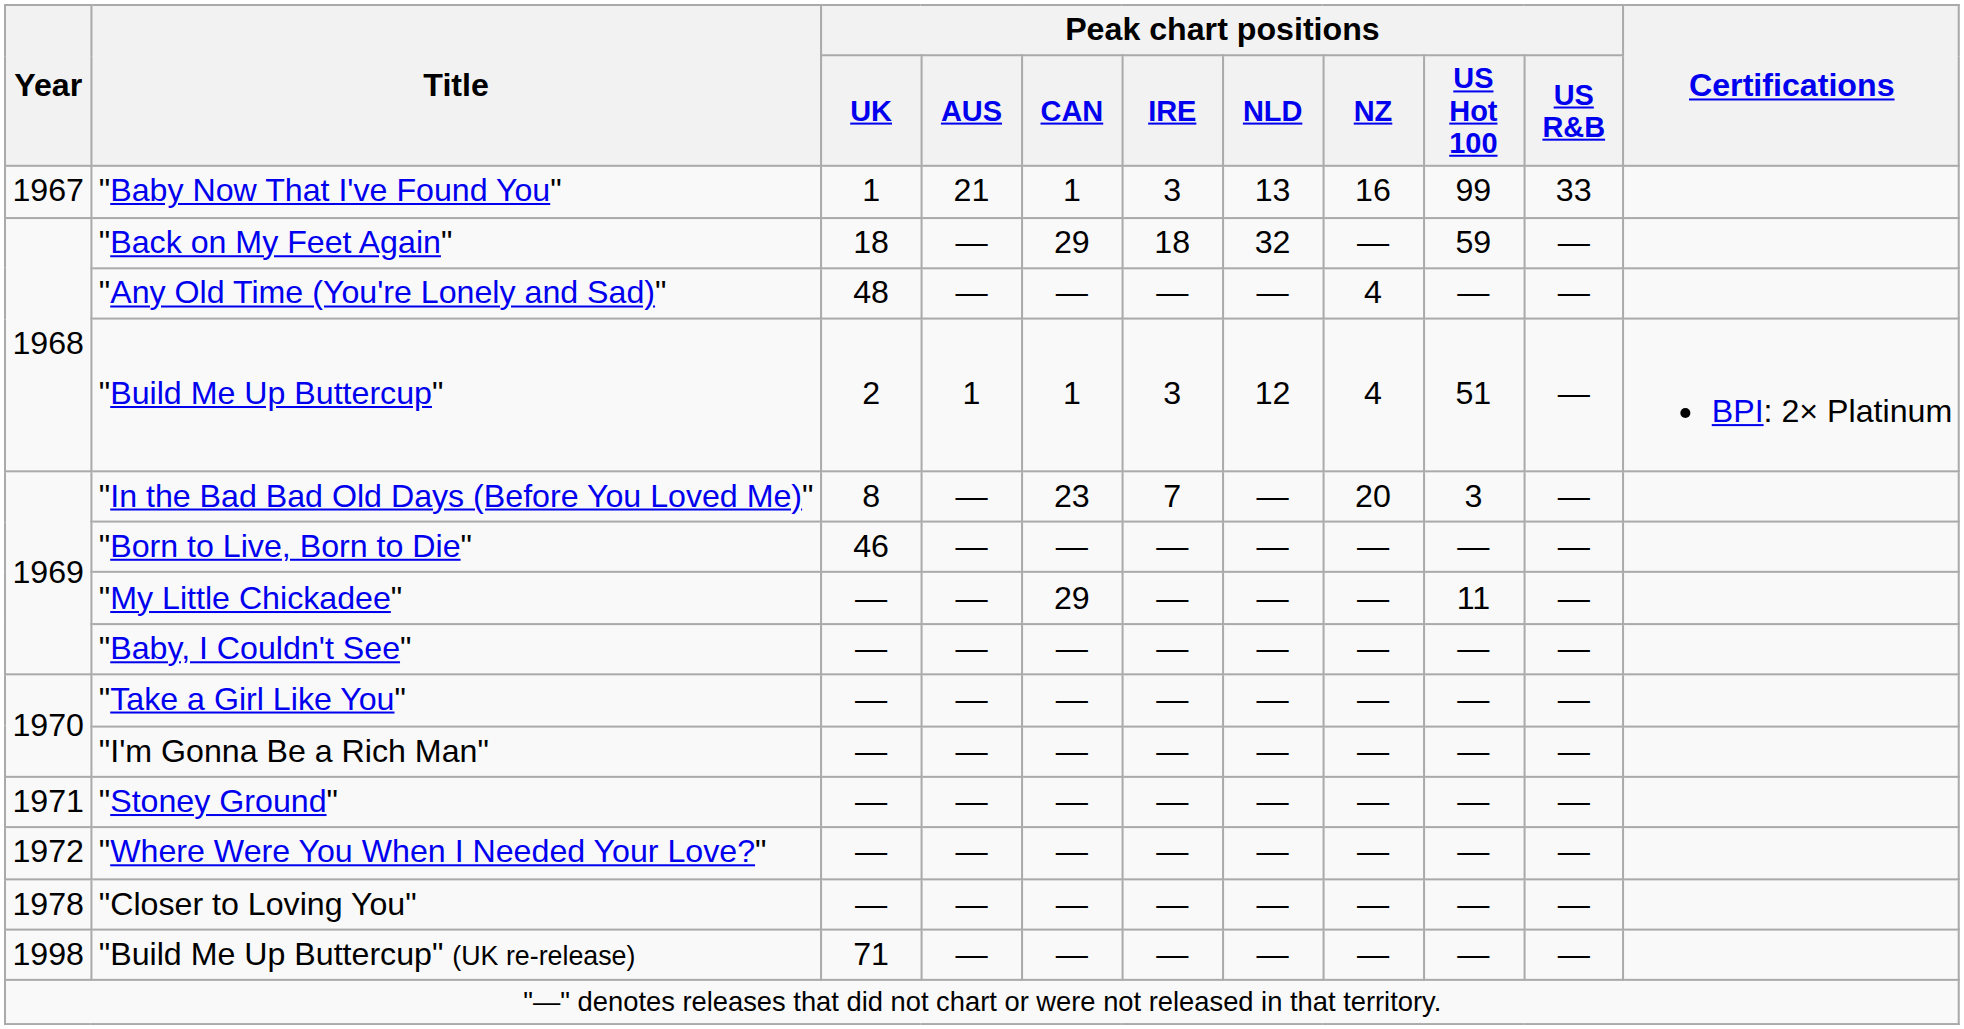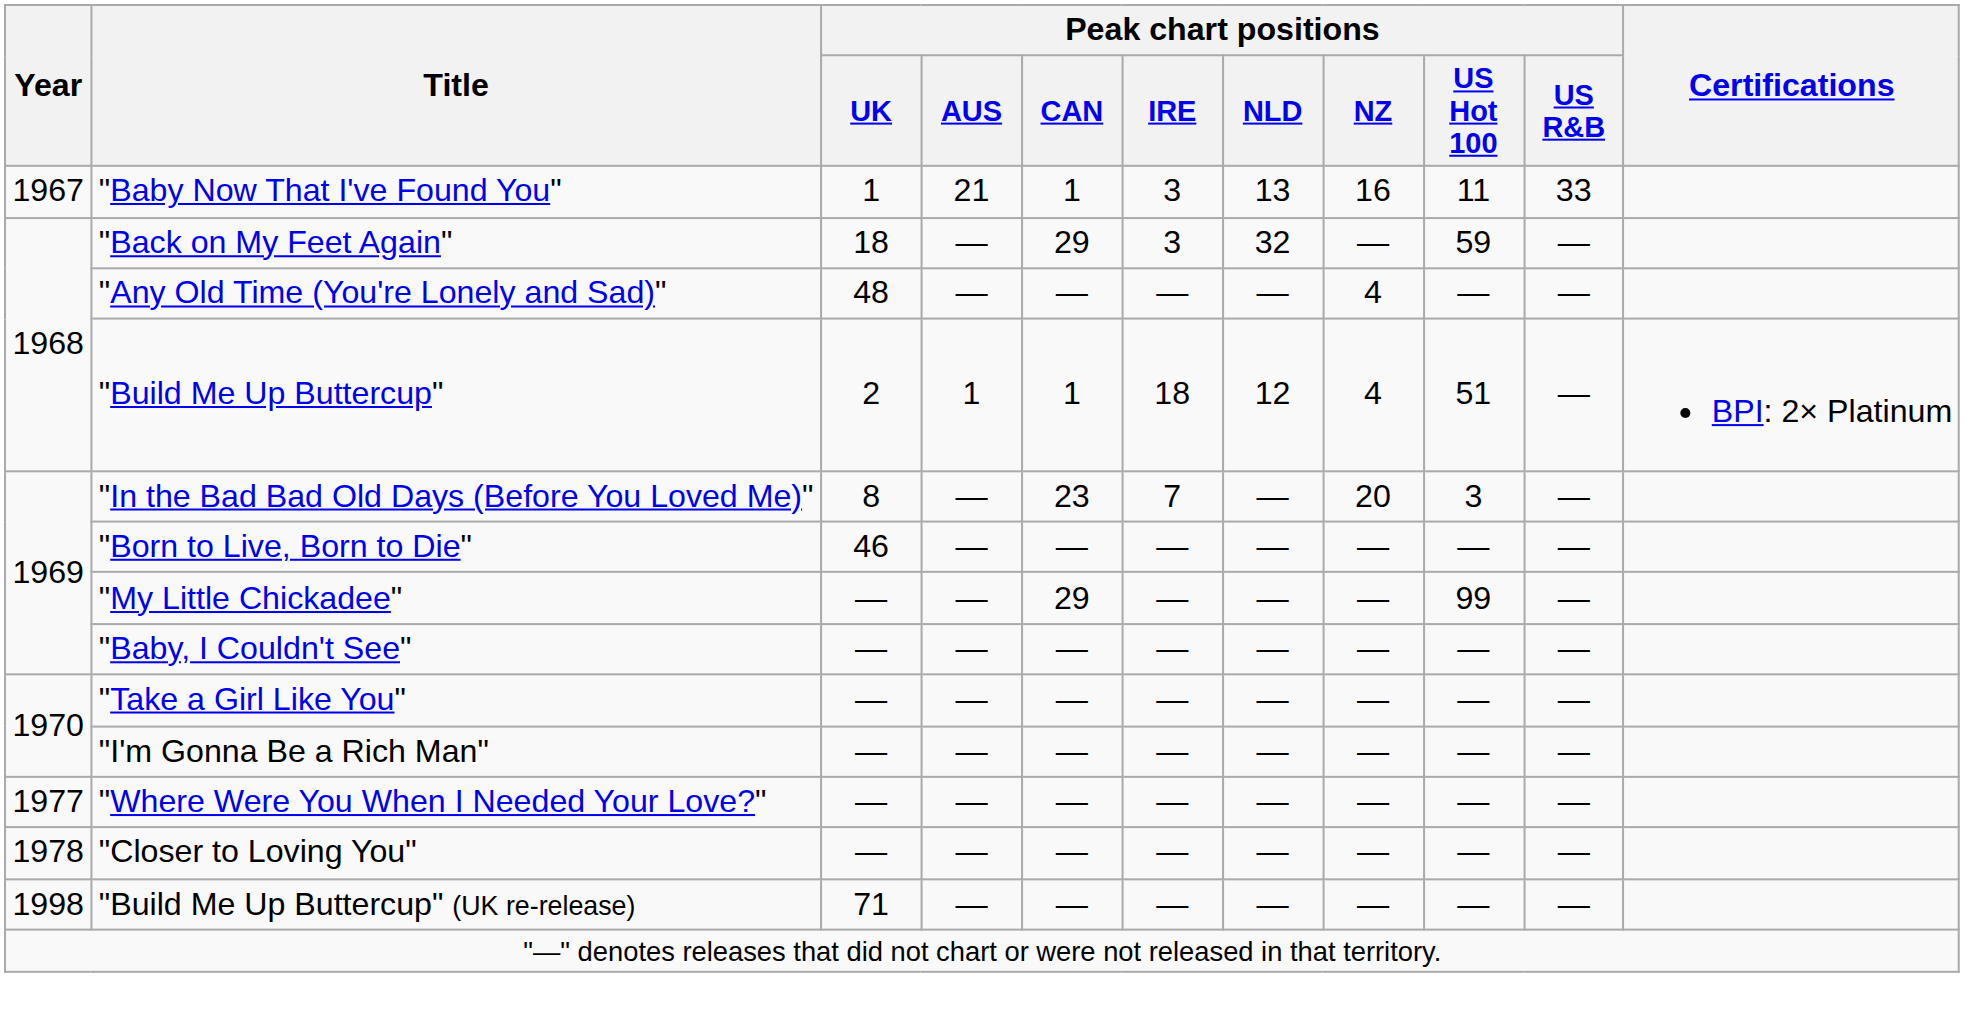 <table class="wikitable" style="text-align:center;">
 <tr>
 <th scope="col" rowspan="2">Year</th>
 <th scope="col" rowspan="2">Title</th>
 <th scope="col" colspan="8">Peak chart positions</th>
 <th scope="col" rowspan="2"><a href='#'>Certifications</a></th>
 </tr>
 <tr>
 <th style="width:3em;font-size:90%;"><a href='#'>UK</a><br></th>
 <th style="width:3em;font-size:90%;"><a href='#'>AUS</a><br></th>
 <th style="width:3em;font-size:90%;"><a href='#'>CAN</a><br></th>
 <th style="width:3em;font-size:90%;"><a href='#'>IRE</a><br></th>
 <th style="width:3em;font-size:90%;"><a href='#'>NLD</a><br></th>
 <th style="width:3em;font-size:90%;"><a href='#'>NZ</a><br></th>
 <th style="width:3em;font-size:90%;"><a href='#'>US Hot 100</a><br></th>
 <th style="width:3em;font-size:90%;"><a href='#'>US R&B</a><br></th>
 </tr>
 <tr>
 <td>1967</td>
 <td style="text-align:left;">"<a href='#'>Baby Now That I've Found You</a>"</td>
 <td>1</td>
 <td>21</td>
 <td>1</td>
 <td>3</td>
 <td>13</td>
 <td>16</td>
-<td>99</td>
+<td>11</td>
 <td>33</td>
 <td></td>
 </tr>
 <tr>
 <td rowspan="3">1968</td>
 <td style="text-align:left;">"<a href='#'>Back on My Feet Again</a>"</td>
 <td>18</td>
 <td>—</td>
 <td>29</td>
-<td>18</td>
+<td>3</td>
 <td>32</td>
 <td>—</td>
 <td>59</td>
 <td>—</td>
 <td></td>
 </tr>
 <tr>
 <td style="text-align:left;">"<a href='#'>Any Old Time (You're Lonely and Sad)</a>"</td>
 <td>48</td>
 <td>—</td>
 <td>—</td>
 <td>—</td>
 <td>—</td>
 <td>4</td>
 <td>—</td>
 <td>—</td>
 <td></td>
 </tr>
 <tr>
 <td style="text-align:left;">"<a href='#'>Build Me Up Buttercup</a>"</td>
 <td>2</td>
 <td>1</td>
 <td>1</td>
-<td>3</td>
+<td>18</td>
 <td>12</td>
 <td>4</td>
 <td>51</td>
 <td>—</td>
 <td><br><ul><li><a href='#'>BPI</a>: 2× Platinum</li></ul></td>
 </tr>
 <tr>
 <td rowspan="4">1969</td>
 <td style="text-align:left;">"<a href='#'>In the Bad Bad Old Days (Before You Loved Me)</a>"</td>
 <td>8</td>
 <td>—</td>
 <td>23</td>
 <td>7</td>
 <td>—</td>
 <td>20</td>
 <td>3</td>
 <td>—</td>
 <td></td>
 </tr>
 <tr>
 <td style="text-align:left;">"<a href='#'>Born to Live, Born to Die</a>"</td>
 <td>46</td>
 <td>—</td>
 <td>—</td>
 <td>—</td>
 <td>—</td>
 <td>—</td>
 <td>—</td>
 <td>—</td>
 <td></td>
 </tr>
 <tr>
 <td style="text-align:left;">"<a href='#'>My Little Chickadee</a>"</td>
 <td>—</td>
 <td>—</td>
 <td>29</td>
 <td>—</td>
 <td>—</td>
 <td>—</td>
-<td>11</td>
+<td>99</td>
 <td>—</td>
 <td></td>
 </tr>
 <tr>
 <td style="text-align:left;">"<a href='#'>Baby, I Couldn't See</a>"</td>
 <td>—</td>
 <td>—</td>
 <td>—</td>
 <td>—</td>
 <td>—</td>
 <td>—</td>
 <td>—</td>
 <td>—</td>
 <td></td>
 </tr>
 <tr>
 <td rowspan="2">1970</td>
 <td style="text-align:left;">"<a href='#'>Take a Girl Like You</a>"</td>
 <td>—</td>
 <td>—</td>
 <td>—</td>
 <td>—</td>
 <td>—</td>
 <td>—</td>
 <td>—</td>
 <td>—</td>
 <td></td>
 </tr>
 <tr>
 <td style="text-align:left;">"I'm Gonna Be a Rich Man"</td>
 <td>—</td>
 <td>—</td>
 <td>—</td>
 <td>—</td>
 <td>—</td>
 <td>—</td>
 <td>—</td>
 <td>—</td>
 <td></td>
 </tr>
 <tr>
-<td>1971</td>
-<td style="text-align:left;">"<a href='#'>Stoney Ground</a>"</td>
-<td>—</td>
-<td>—</td>
-<td>—</td>
-<td>—</td>
-<td>—</td>
-<td>—</td>
-<td>—</td>
-<td>—</td>
-<td></td>
-</tr>
-<tr>
-<td>1972</td>
+<td>1977</td>
 <td style="text-align:left;">"<a href='#'>Where Were You When I Needed Your Love?</a>"</td>
 <td>—</td>
 <td>—</td>
 <td>—</td>
 <td>—</td>
 <td>—</td>
 <td>—</td>
 <td>—</td>
 <td>—</td>
 <td></td>
 </tr>
 <tr>
 <td>1978</td>
 <td style="text-align:left;">"Closer to Loving You"</td>
 <td>—</td>
 <td>—</td>
 <td>—</td>
 <td>—</td>
 <td>—</td>
 <td>—</td>
 <td>—</td>
 <td>—</td>
 <td></td>
 </tr>
 <tr>
 <td>1998</td>
 <td style="text-align:left;">"Build Me Up Buttercup" <small>(UK re-release)</small></td>
 <td>71</td>
 <td>—</td>
 <td>—</td>
 <td>—</td>
 <td>—</td>
 <td>—</td>
 <td>—</td>
 <td>—</td>
 <td></td>
 </tr>
 <tr>
 <td colspan="11" style="text-align:center; font-size:85%">"—" denotes releases that did not chart or were not released in that territory.</td>
 </tr>
 </table>
